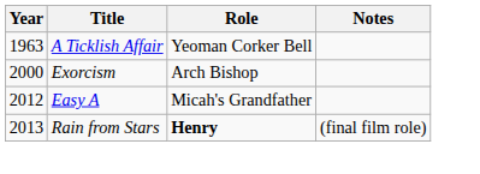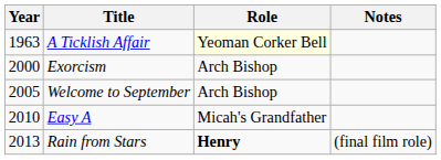 <table class="wikitable">
 <tr>
 <th>Year</th>
 <th>Title</th>
 <th>Role</th>
 <th>Notes</th>
 </tr>
 <tr>
 <td>1963</td>
 <td><em><a href='#'>A Ticklish Affair</a></em></td>
-<td>Yeoman Corker Bell</td>
+<td style="background: lightyellow;">Yeoman Corker Bell</td>
 <td></td>
 </tr>
 <tr>
 <td>2000</td>
 <td><em>Exorcism</em></td>
 <td>Arch Bishop</td>
 <td></td>
 </tr>
 <tr>
-<td>2012</td>
+<td>2005</td>
+<td><em>Welcome to September</em></td>
+<td>Arch Bishop</td>
+<td></td>
+</tr>
+<tr>
+<td>2010</td>
 <td><em><a href='#'>Easy A</a></em></td>
 <td>Micah's Grandfather</td>
 <td></td>
 </tr>
 <tr>
 <td>2013</td>
 <td><em>Rain from Stars</em></td>
 <td><strong>Henry</strong></td>
 <td>(final film role)</td>
 </tr>
 </table>
